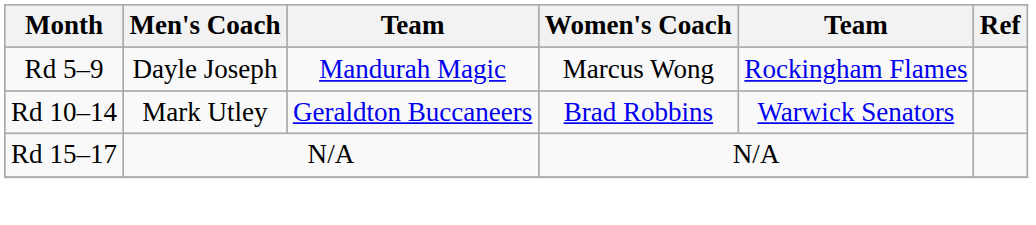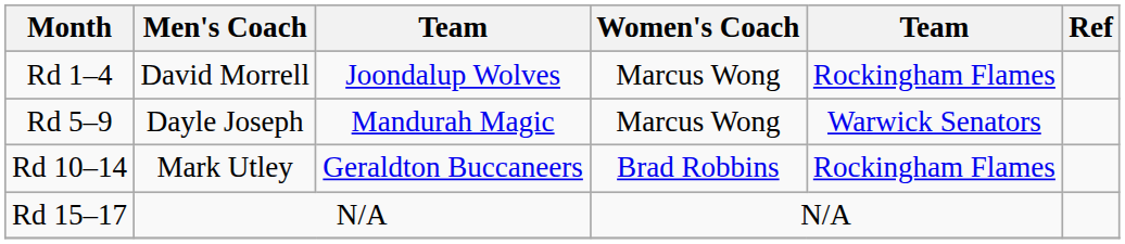 <table class="wikitable" style="text-align:center">
 <tr>
 <th>Month</th>
 <th>Men's Coach</th>
 <th>Team</th>
 <th>Women's Coach</th>
 <th>Team</th>
 <th>Ref</th>
 </tr>
 <tr>
+<td>Rd 1–4</td>
+<td>David Morrell</td>
+<td><a href='#'>Joondalup Wolves</a></td>
+<td>Marcus Wong</td>
+<td><a href='#'>Rockingham Flames</a></td>
+<td></td>
+</tr>
+<tr>
 <td>Rd 5–9</td>
 <td>Dayle Joseph</td>
 <td><a href='#'>Mandurah Magic</a></td>
 <td>Marcus Wong</td>
-<td><a href='#'>Rockingham Flames</a></td>
+<td><a href='#'>Warwick Senators</a></td>
 <td></td>
 </tr>
 <tr>
 <td>Rd 10–14</td>
 <td>Mark Utley</td>
 <td><a href='#'>Geraldton Buccaneers</a></td>
 <td><a href='#'>Brad Robbins</a></td>
-<td><a href='#'>Warwick Senators</a></td>
+<td><a href='#'>Rockingham Flames</a></td>
 <td></td>
 </tr>
 <tr>
 <td>Rd 15–17</td>
 <td colspan=2>N/A</td>
 <td colspan=2>N/A</td>
 <td></td>
 </tr>
 <tr>
 </tr>
 </table>
